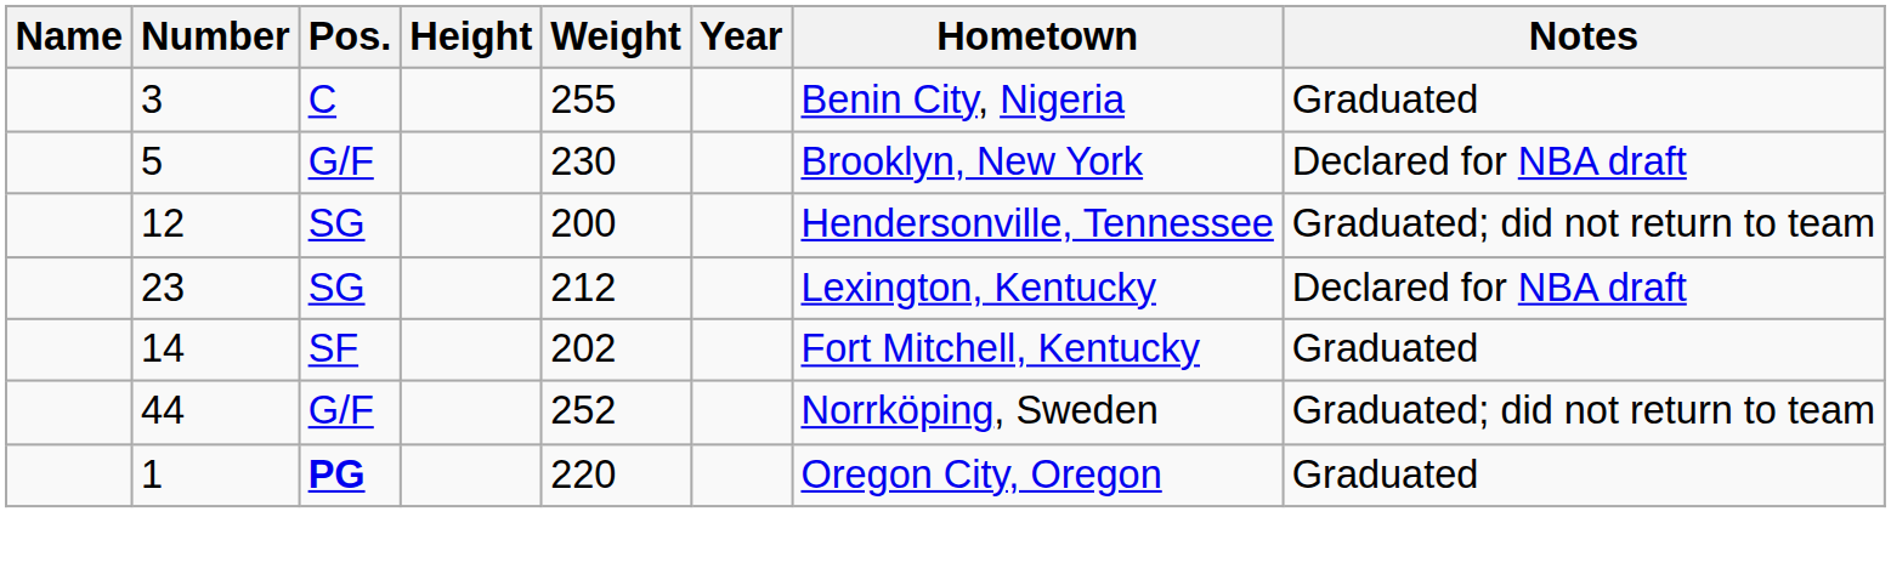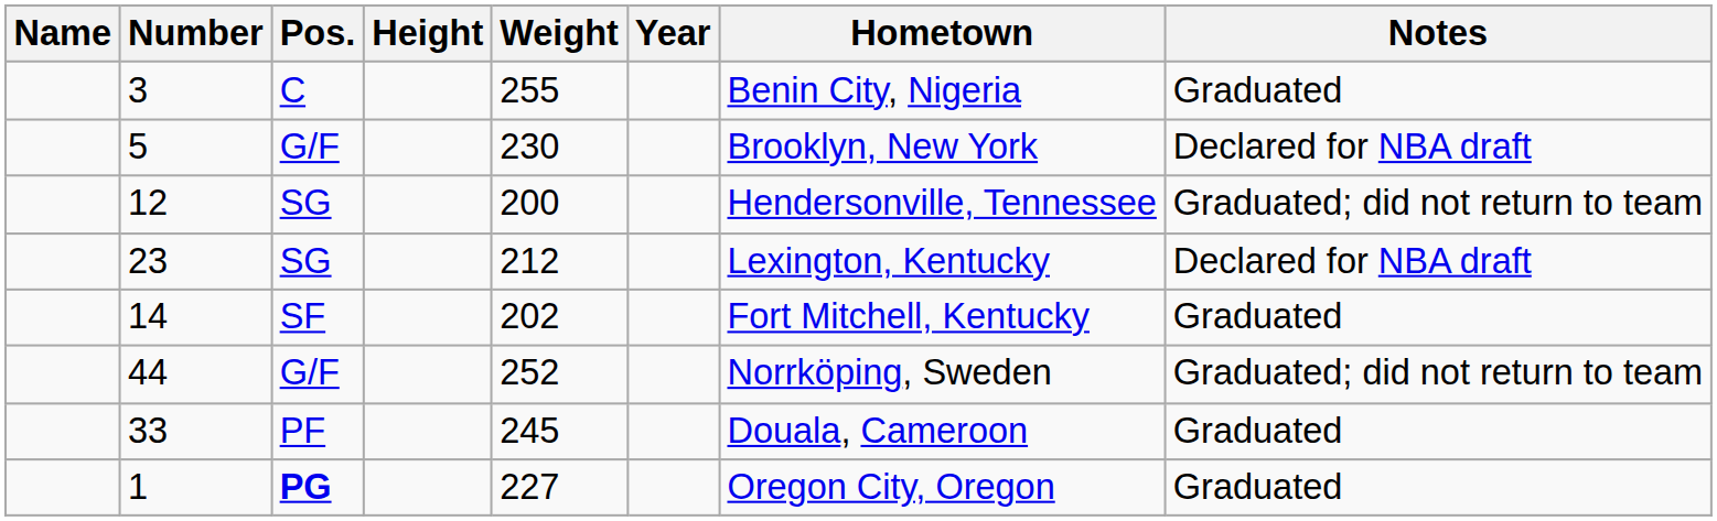 <table class="wikitable sortable" border="1">
 <tr>
 <th>Name</th>
 <th>Number</th>
 <th>Pos.</th>
 <th>Height</th>
 <th>Weight</th>
 <th>Year</th>
 <th>Hometown</th>
 <th class="unsortable">Notes</th>
 </tr>
 <tr>
 <td></td>
 <td>3</td>
 <td><a href='#'>C</a></td>
 <td></td>
 <td>255</td>
 <td></td>
 <td><a href='#'>Benin City</a>, <a href='#'>Nigeria</a></td>
 <td>Graduated</td>
 </tr>
 <tr>
 <td></td>
 <td>5</td>
 <td><a href='#'>G/F</a></td>
 <td></td>
 <td>230</td>
 <td></td>
 <td><a href='#'>Brooklyn, New York</a></td>
 <td>Declared for <a href='#'>NBA draft</a></td>
 </tr>
 <tr>
 <td></td>
 <td>12</td>
 <td><a href='#'>SG</a></td>
 <td></td>
 <td>200</td>
 <td></td>
 <td><a href='#'>Hendersonville, Tennessee</a></td>
 <td>Graduated; did not return to team</td>
 </tr>
 <tr>
 <td></td>
 <td>23</td>
 <td><a href='#'>SG</a></td>
 <td></td>
 <td>212</td>
 <td></td>
 <td><a href='#'>Lexington, Kentucky</a></td>
 <td>Declared for <a href='#'>NBA draft</a></td>
 </tr>
 <tr>
 <td></td>
 <td>14</td>
 <td><a href='#'>SF</a></td>
 <td></td>
 <td>202</td>
 <td></td>
 <td><a href='#'>Fort Mitchell, Kentucky</a></td>
 <td>Graduated</td>
 </tr>
 <tr>
 <td></td>
 <td>44</td>
 <td><a href='#'>G/F</a></td>
 <td></td>
 <td>252</td>
 <td></td>
 <td><a href='#'>Norrköping</a>, Sweden</td>
 <td>Graduated; did not return to team</td>
 </tr>
 <tr>
 <td></td>
+<td>33</td>
+<td><a href='#'>PF</a></td>
+<td></td>
+<td>245</td>
+<td></td>
+<td><a href='#'>Douala</a>, <a href='#'>Cameroon</a></td>
+<td>Graduated</td>
+</tr>
+<tr>
+<td></td>
 <td>1</td>
 <td><strong><a href='#'>PG</a></strong></td>
 <td></td>
-<td>220</td>
+<td>227</td>
 <td></td>
 <td><a href='#'>Oregon City, Oregon</a></td>
 <td>Graduated</td>
 </tr>
 </table>
